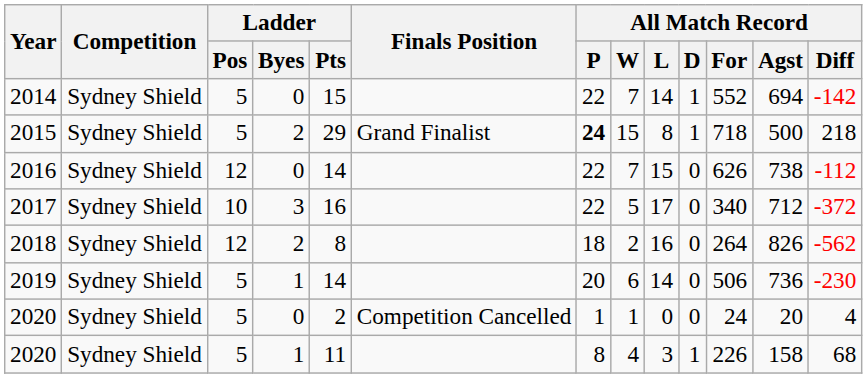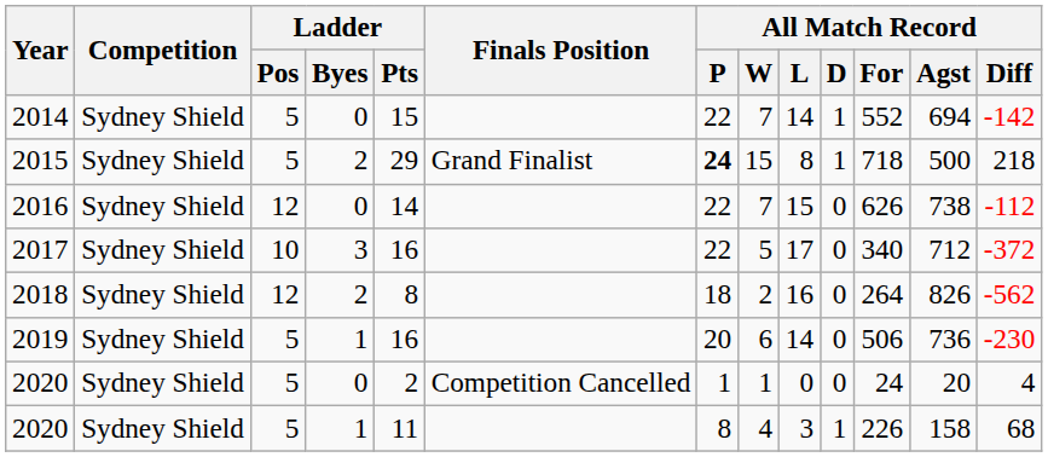 <table class="wikitable" width="auto" style="text-align: right">
 <tr>
 <th rowspan=2>Year</th>
 <th rowspan=2>Competition</th>
 <th colspan=3>Ladder</th>
 <th rowspan=2>Finals Position</th>
 <th colspan=7>All Match Record</th>
 </tr>
 <tr>
 <th>Pos</th>
 <th>Byes</th>
 <th>Pts</th>
 <th>P</th>
 <th>W</th>
 <th>L</th>
 <th>D</th>
 <th>For</th>
 <th>Agst</th>
 <th>Diff</th>
 </tr>
 <tr>
 <td>2014</td>
 <td align=center>Sydney Shield</td>
 <td>5</td>
 <td>0</td>
 <td>15</td>
 <td align=left></td>
 <td>22</td>
 <td>7</td>
 <td>14</td>
 <td>1</td>
 <td>552</td>
 <td>694</td>
 <td style="color:red;">-142</td>
 </tr>
 <tr>
 <td>2015</td>
 <td align=center>Sydney Shield</td>
 <td>5</td>
 <td>2</td>
 <td>29</td>
 <td align=left>Grand Finalist</td>
 <td><strong>24</strong></td>
 <td>15</td>
 <td>8</td>
 <td>1</td>
 <td>718</td>
 <td>500</td>
 <td>218</td>
 </tr>
 <tr>
 <td>2016</td>
 <td align=center>Sydney Shield</td>
 <td>12</td>
 <td>0</td>
 <td>14</td>
 <td align=left></td>
 <td>22</td>
 <td>7</td>
 <td>15</td>
 <td>0</td>
 <td>626</td>
 <td>738</td>
 <td style="color:red;">-112</td>
 </tr>
 <tr>
 <td>2017</td>
 <td align=center>Sydney Shield</td>
 <td>10</td>
 <td>3</td>
 <td>16</td>
 <td align=left></td>
 <td>22</td>
 <td>5</td>
 <td>17</td>
 <td>0</td>
 <td>340</td>
 <td>712</td>
 <td style="color:red;">-372</td>
 </tr>
 <tr>
 <td>2018</td>
 <td align=center>Sydney Shield</td>
 <td>12</td>
 <td>2</td>
 <td>8</td>
 <td align=left></td>
 <td>18</td>
 <td>2</td>
 <td>16</td>
 <td>0</td>
 <td>264</td>
 <td>826</td>
 <td style="color:red;">-562</td>
 </tr>
 <tr>
 <td>2019</td>
 <td align=center>Sydney Shield</td>
 <td>5</td>
 <td>1</td>
-<td>14</td>
+<td>16</td>
 <td align=left></td>
 <td>20</td>
 <td>6</td>
 <td>14</td>
 <td>0</td>
 <td>506</td>
 <td>736</td>
 <td style="color:red;">-230</td>
 </tr>
 <tr>
 <td>2020</td>
 <td align=center>Sydney Shield</td>
 <td>5</td>
 <td>0</td>
 <td>2</td>
 <td align=left>Competition Cancelled</td>
 <td>1</td>
 <td>1</td>
 <td>0</td>
 <td>0</td>
 <td>24</td>
 <td>20</td>
 <td>4</td>
 </tr>
 <tr>
 <td>2020</td>
 <td align=center>Sydney Shield</td>
 <td>5</td>
 <td>1</td>
 <td>11</td>
 <td align=left></td>
 <td>8</td>
 <td>4</td>
 <td>3</td>
 <td>1</td>
 <td>226</td>
 <td>158</td>
 <td>68</td>
 </tr>
 </table>
